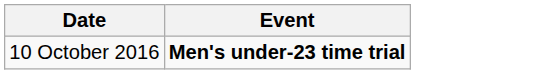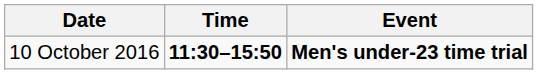 <table class="wikitable">
 <tr>
 <th>Date</th>
+<th>Time</th>
 <th>Event</th>
 </tr>
 <tr>
 <td>10 October 2016</td>
+<td><strong>11:30–15:50</strong></td>
 <td><strong>Men's under-23 time trial</strong></td>
 </tr>
 </table>
